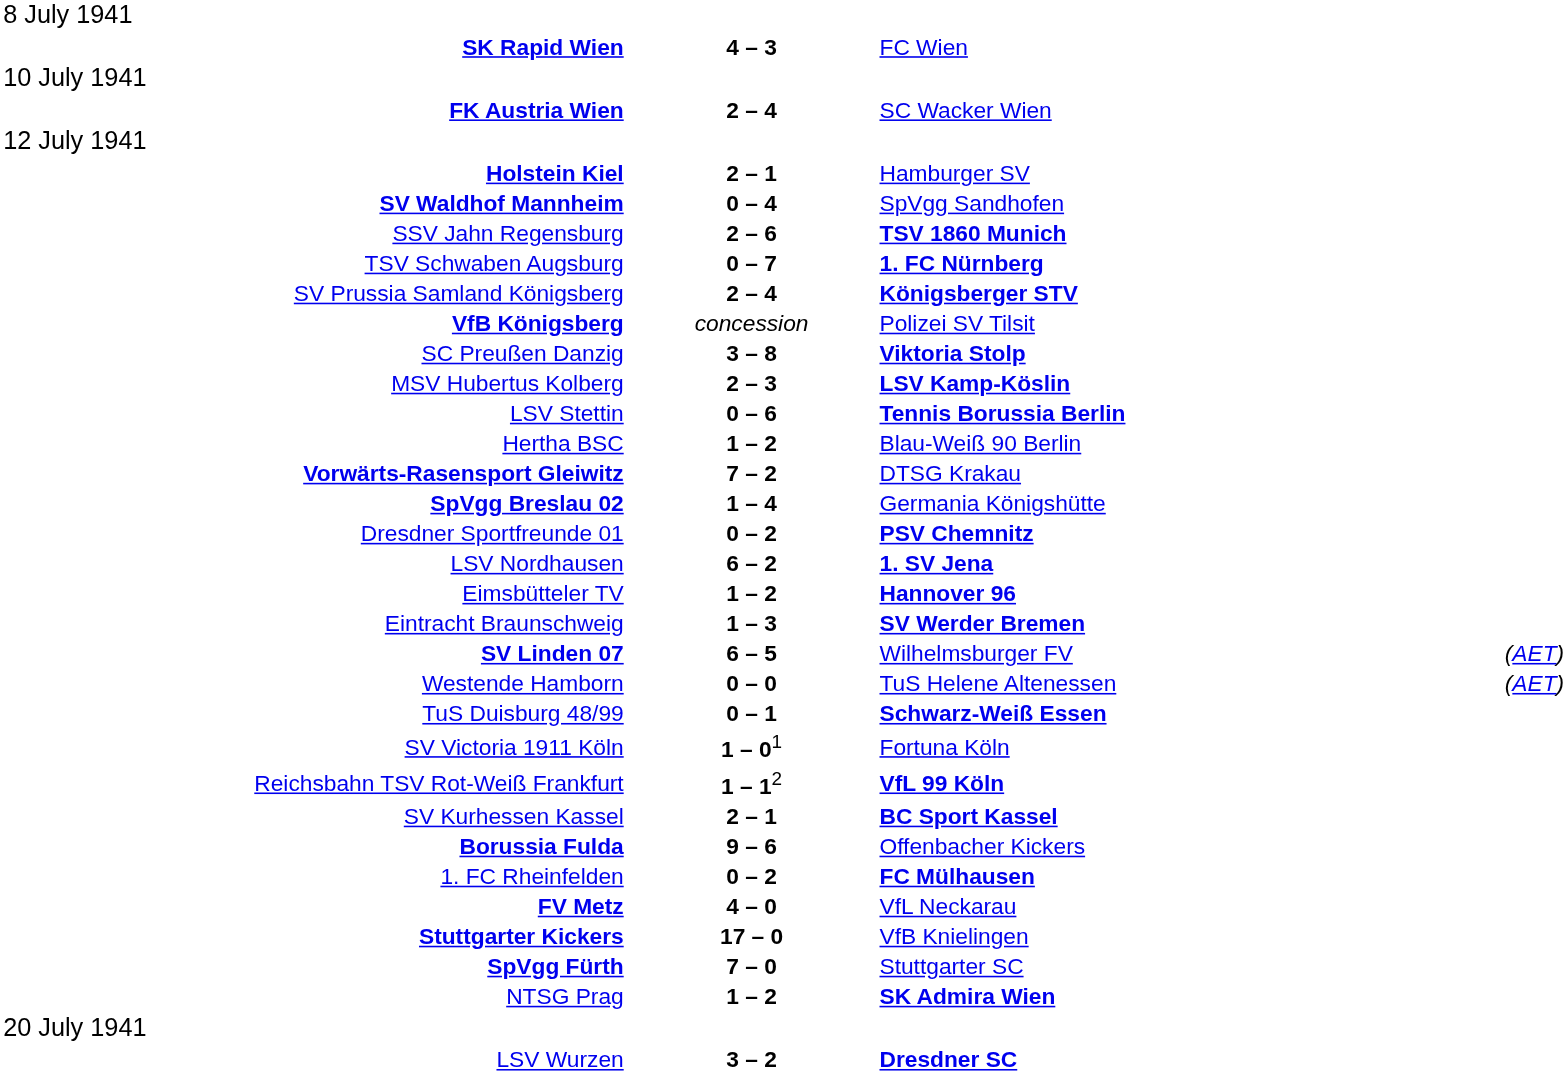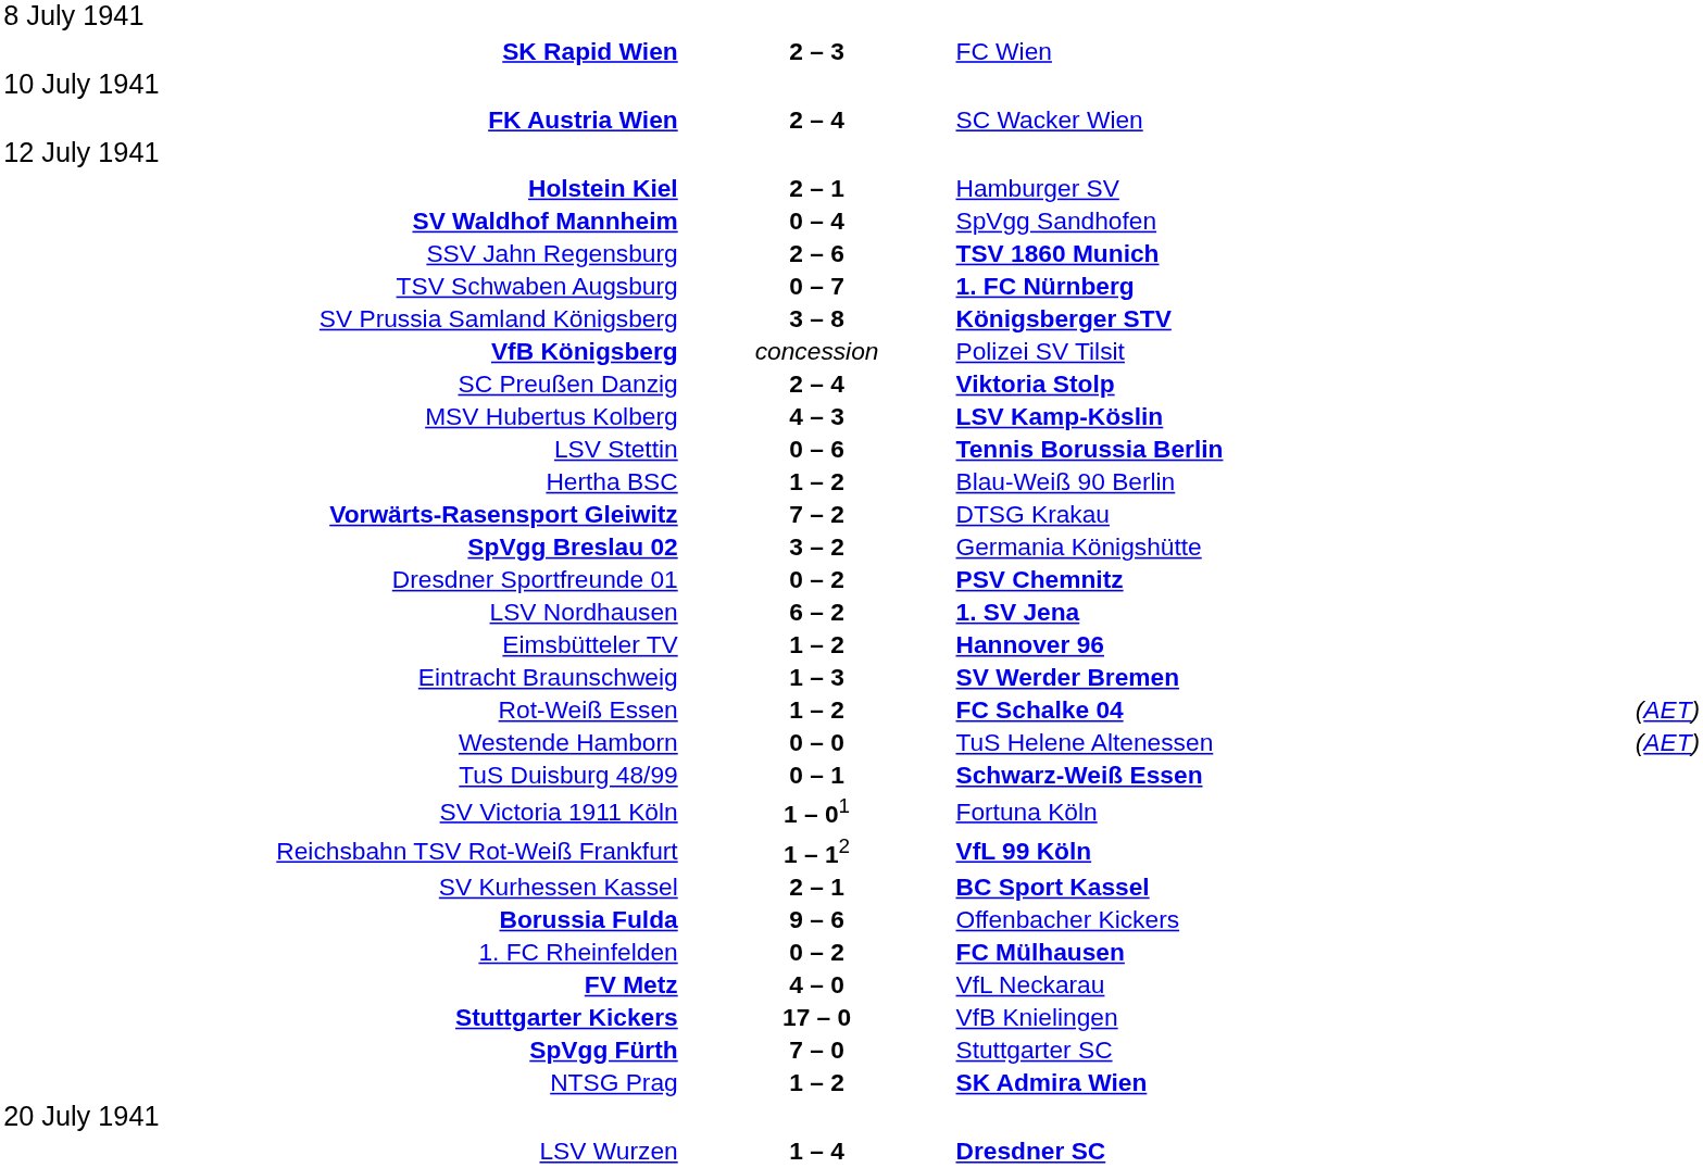 <table width=100% cellspacing=1>
 <tr>
 <th width=25%></th>
 <th width=10%></th>
 <th width=25%></th>
 <th></th>
 </tr>
 <tr>
 <td>8 July 1941</td>
 </tr>
 <tr style=font-size:90%>
 <td align=right><strong><a href='#'>SK Rapid Wien</a></strong></td>
-<td align=center><strong>4 – 3</strong></td>
+<td align=center><strong>2 – 3</strong></td>
 <td><a href='#'>FC Wien</a></td>
 </tr>
 <tr>
 <td>10 July 1941</td>
 </tr>
 <tr style=font-size:90%>
 <td align=right><strong><a href='#'>FK Austria Wien</a></strong></td>
 <td align=center><strong>2 – 4</strong></td>
 <td><a href='#'>SC Wacker Wien</a></td>
 </tr>
 <tr>
 <td>12 July 1941</td>
 </tr>
 <tr style=font-size:90%>
 <td align=right><strong><a href='#'>Holstein Kiel</a></strong></td>
 <td align=center><strong>2 – 1</strong></td>
 <td><a href='#'>Hamburger SV</a></td>
 </tr>
 <tr style=font-size:90%>
 <td align=right><strong><a href='#'>SV Waldhof Mannheim</a></strong></td>
 <td align=center><strong>0 – 4</strong></td>
 <td><a href='#'>SpVgg Sandhofen</a></td>
 </tr>
 <tr style=font-size:90%>
 <td align=right><a href='#'>SSV Jahn Regensburg</a></td>
 <td align=center><strong>2 – 6</strong></td>
 <td><strong><a href='#'>TSV 1860 Munich</a></strong></td>
 </tr>
 <tr style=font-size:90%>
 <td align=right><a href='#'>TSV Schwaben Augsburg</a></td>
 <td align=center><strong>0 – 7</strong></td>
 <td><strong><a href='#'>1. FC Nürnberg</a></strong></td>
 </tr>
 <tr style=font-size:90%>
 <td align=right><a href='#'>SV Prussia Samland Königsberg</a></td>
-<td align=center><strong>2 – 4</strong></td>
+<td align=center><strong>3 – 8</strong></td>
 <td><strong><a href='#'>Königsberger STV</a></strong></td>
 </tr>
 <tr style=font-size:90%>
 <td align=right><strong><a href='#'>VfB Königsberg</a></strong></td>
 <td align=center><em>concession</em></td>
 <td><a href='#'>Polizei SV Tilsit</a></td>
 </tr>
 <tr style=font-size:90%>
 <td align=right><a href='#'>SC Preußen Danzig</a></td>
-<td align=center><strong>3 – 8</strong></td>
+<td align=center><strong>2 – 4</strong></td>
 <td><strong><a href='#'>Viktoria Stolp</a></strong></td>
 </tr>
 <tr style=font-size:90%>
 <td align=right><a href='#'>MSV Hubertus Kolberg</a></td>
-<td align=center><strong>2 – 3</strong></td>
+<td align=center><strong>4 – 3</strong></td>
 <td><strong><a href='#'>LSV Kamp-Köslin</a></strong></td>
 </tr>
 <tr style=font-size:90%>
 <td align=right><a href='#'>LSV Stettin</a></td>
 <td align=center><strong>0 – 6</strong></td>
 <td><strong><a href='#'>Tennis Borussia Berlin</a></strong></td>
 </tr>
 <tr style=font-size:90%>
 <td align=right><a href='#'>Hertha BSC</a></td>
 <td align=center><strong>1 – 2</strong></td>
 <td><a href='#'>Blau-Weiß 90 Berlin</a></td>
 </tr>
 <tr style=font-size:90%>
 <td align=right><strong><a href='#'>Vorwärts-Rasensport Gleiwitz</a></strong></td>
 <td align=center><strong>7 – 2</strong></td>
 <td><a href='#'>DTSG Krakau</a></td>
 </tr>
 <tr style=font-size:90%>
 <td align=right><strong><a href='#'>SpVgg Breslau 02</a></strong></td>
-<td align=center><strong>1 – 4</strong></td>
+<td align=center><strong>3 – 2</strong></td>
 <td><a href='#'>Germania Königshütte</a></td>
 </tr>
 <tr style=font-size:90%>
 <td align=right><a href='#'>Dresdner Sportfreunde 01</a></td>
 <td align=center><strong>0 – 2</strong></td>
 <td><strong><a href='#'>PSV Chemnitz</a></strong></td>
 </tr>
 <tr style=font-size:90%>
 <td align=right><a href='#'>LSV Nordhausen</a></td>
 <td align=center><strong>6 – 2</strong></td>
 <td><strong><a href='#'>1. SV Jena</a></strong></td>
 </tr>
 <tr style=font-size:90%>
 <td align=right><a href='#'>Eimsbütteler TV</a></td>
 <td align=center><strong>1 – 2</strong></td>
 <td><strong><a href='#'>Hannover 96</a></strong></td>
 </tr>
 <tr style=font-size:90%>
 <td align=right><a href='#'>Eintracht Braunschweig</a></td>
 <td align=center><strong>1 – 3</strong></td>
 <td><strong><a href='#'>SV Werder Bremen</a></strong></td>
 </tr>
 <tr style=font-size:90%>
-<td align=right><strong><a href='#'>SV Linden 07</a></strong></td>
-<td align=center><strong>6 – 5</strong></td>
-<td><a href='#'>Wilhelmsburger FV</a></td>
+<td align=right><a href='#'>Rot-Weiß Essen</a></td>
+<td align=center><strong>1 – 2</strong></td>
+<td><strong><a href='#'>FC Schalke 04</a></strong></td>
 <td><em>(<a href='#'>AET</a>)</em></td>
 </tr>
 <tr style=font-size:90%>
 <td align=right><a href='#'>Westende Hamborn</a></td>
 <td align=center><strong>0 – 0</strong></td>
 <td><a href='#'>TuS Helene Altenessen</a></td>
 <td><em>(<a href='#'>AET</a>)</em></td>
 </tr>
 <tr style=font-size:90%>
 <td align=right><a href='#'>TuS Duisburg 48/99</a></td>
 <td align=center><strong>0 – 1</strong></td>
 <td><strong><a href='#'>Schwarz-Weiß Essen</a></strong></td>
 </tr>
 <tr style=font-size:90%>
 <td align=right><a href='#'>SV Victoria 1911 Köln</a></td>
 <td align=center><strong>1 – 0</strong><sup>1</sup></td>
 <td><a href='#'>Fortuna Köln</a></td>
 </tr>
 <tr style=font-size:90%>
 <td align=right><a href='#'>Reichsbahn TSV Rot-Weiß Frankfurt</a></td>
 <td align=center><strong>1 – 1</strong><sup>2</sup></td>
 <td><strong><a href='#'>VfL 99 Köln</a></strong></td>
 </tr>
 <tr style=font-size:90%>
 <td align=right><a href='#'>SV Kurhessen Kassel</a></td>
 <td align=center><strong>2 – 1</strong></td>
 <td><strong><a href='#'>BC Sport Kassel</a></strong></td>
 </tr>
 <tr style=font-size:90%>
 <td align=right><strong><a href='#'>Borussia Fulda</a></strong></td>
 <td align=center><strong>9 – 6</strong></td>
 <td><a href='#'>Offenbacher Kickers</a></td>
 </tr>
 <tr style=font-size:90%>
 <td align=right><a href='#'>1. FC Rheinfelden</a></td>
 <td align=center><strong>0 – 2</strong></td>
 <td><strong><a href='#'>FC Mülhausen</a></strong></td>
 </tr>
 <tr style=font-size:90%>
 <td align=right><strong><a href='#'>FV Metz</a></strong></td>
 <td align=center><strong>4 – 0</strong></td>
 <td><a href='#'>VfL Neckarau</a></td>
 </tr>
 <tr style=font-size:90%>
 <td align=right><strong><a href='#'>Stuttgarter Kickers</a></strong></td>
 <td align=center><strong>17 – 0</strong></td>
 <td><a href='#'>VfB Knielingen</a></td>
 </tr>
 <tr style=font-size:90%>
 <td align=right><strong><a href='#'>SpVgg Fürth</a></strong></td>
 <td align=center><strong>7 – 0</strong></td>
 <td><a href='#'>Stuttgarter SC</a></td>
 </tr>
 <tr style=font-size:90%>
 <td align=right><a href='#'>NTSG Prag</a></td>
 <td align=center><strong>1 – 2</strong></td>
 <td><strong><a href='#'>SK Admira Wien</a></strong></td>
 </tr>
 <tr>
 <td>20 July 1941</td>
 </tr>
 <tr style=font-size:90%>
 <td align=right><a href='#'>LSV Wurzen</a></td>
-<td align=center><strong>3 – 2</strong></td>
+<td align=center><strong>1 – 4</strong></td>
 <td><strong><a href='#'>Dresdner SC</a></strong></td>
 </tr>
 </table>
